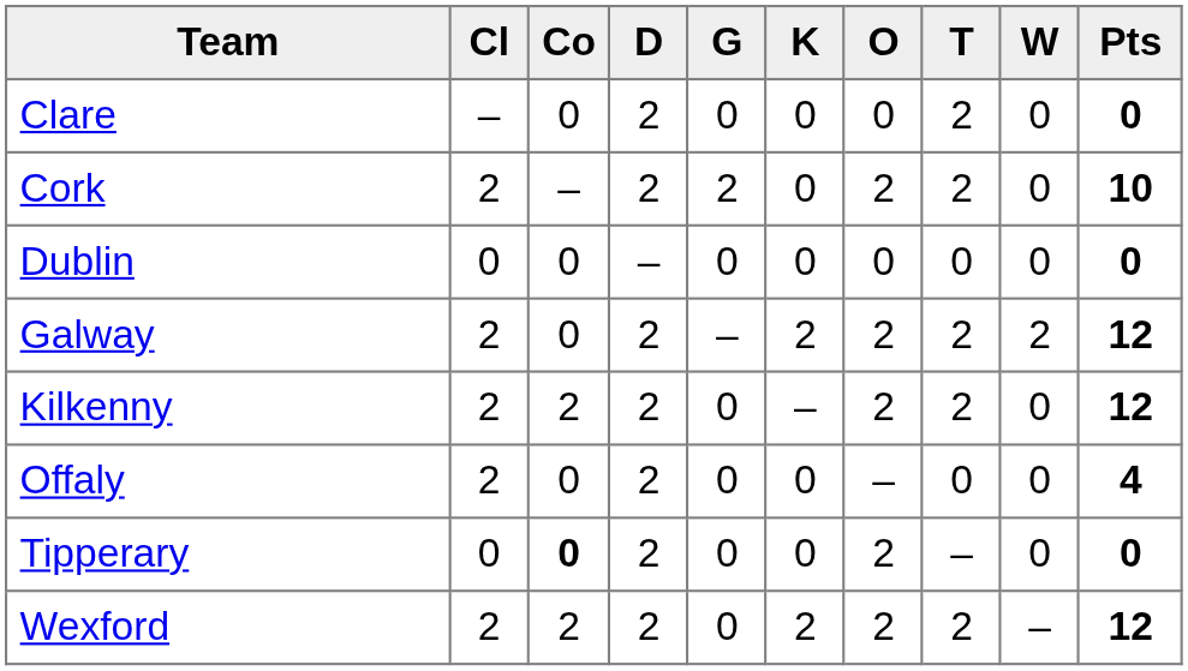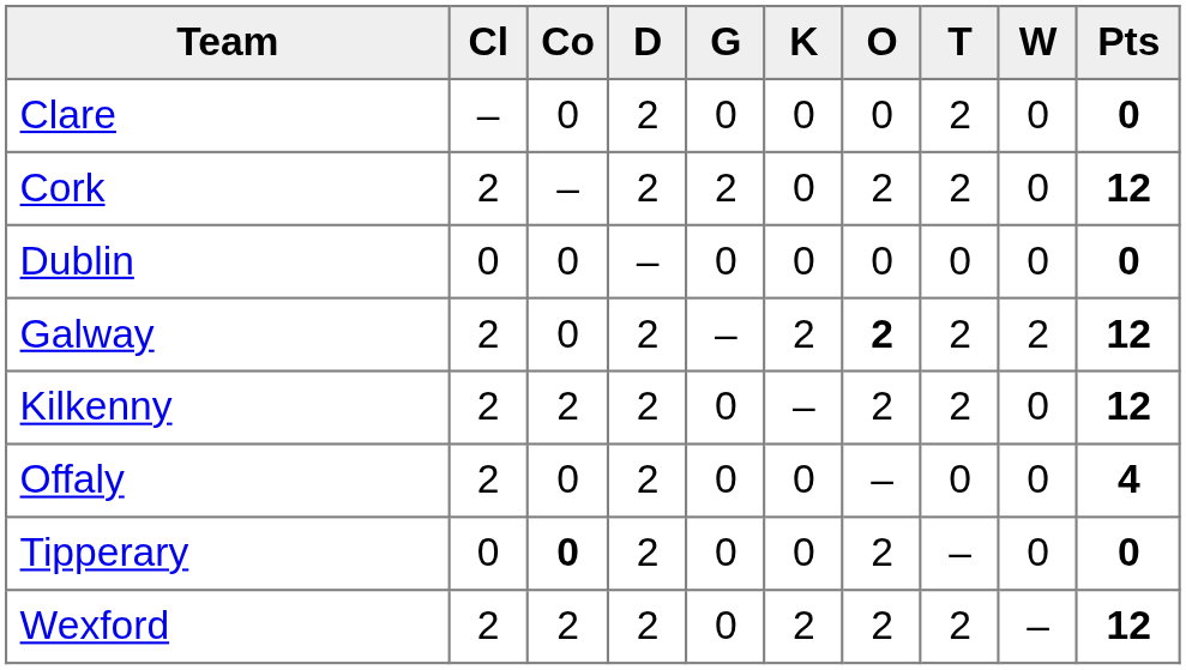 <table style=border-collapse:collapse border=1 cellspacing=0 cellpadding=5>
 <tr align=center bgcolor=#efefef>
 <th width=165>Team</th>
 <th width=20>Cl</th>
 <th width=20>Co</th>
 <th width=20>D</th>
 <th width=20>G</th>
 <th width=20>K</th>
 <th width=20>O</th>
 <th width=20>T</th>
 <th width=20>W</th>
 <th width=30>Pts</th>
 </tr>
 <tr align=center style="background:#FFFFFF;">
 <td style="text-align:left;"><a href='#'>Clare</a></td>
 <td>–</td>
 <td>0</td>
 <td>2</td>
 <td>0</td>
 <td>0</td>
 <td>0</td>
 <td>2</td>
 <td>0</td>
 <td><strong>0</strong></td>
 </tr>
 <tr align=center style="background:#FFFFFF;">
 <td style="text-align:left;"><a href='#'>Cork</a></td>
 <td>2</td>
 <td>–</td>
 <td>2</td>
 <td>2</td>
 <td>0</td>
 <td>2</td>
 <td>2</td>
 <td>0</td>
-<td><strong>10</strong></td>
+<td><strong>12</strong></td>
 </tr>
 <tr align=center style="background:#FFFFFF;">
 <td style="text-align:left;"><a href='#'>Dublin</a></td>
 <td>0</td>
 <td>0</td>
 <td>–</td>
 <td>0</td>
 <td>0</td>
 <td>0</td>
 <td>0</td>
 <td>0</td>
 <td><strong>0</strong></td>
 </tr>
 <tr align=center style="background:#FFFFFF;">
 <td style="text-align:left;"><a href='#'>Galway</a></td>
 <td>2</td>
 <td>0</td>
 <td>2</td>
 <td>–</td>
 <td>2</td>
-<td>2</td>
+<td><strong>2</strong></td>
 <td>2</td>
 <td>2</td>
 <td><strong>12</strong></td>
 </tr>
 <tr align=center style="background:#FFFFFF;">
 <td style="text-align:left;"><a href='#'>Kilkenny</a></td>
 <td>2</td>
 <td>2</td>
 <td>2</td>
 <td>0</td>
 <td>–</td>
 <td>2</td>
 <td>2</td>
 <td>0</td>
 <td><strong>12</strong></td>
 </tr>
 <tr align=center style="background:#FFFFFF;">
 <td style="text-align:left;"><a href='#'>Offaly</a></td>
 <td>2</td>
 <td>0</td>
 <td>2</td>
 <td>0</td>
 <td>0</td>
 <td>–</td>
 <td>0</td>
 <td>0</td>
 <td><strong>4</strong></td>
 </tr>
 <tr align=center style="background:#FFFFFF;">
 <td style="text-align:left;"><a href='#'>Tipperary</a></td>
 <td>0</td>
 <td><strong>0</strong></td>
 <td>2</td>
 <td>0</td>
 <td>0</td>
 <td>2</td>
 <td>–</td>
 <td>0</td>
 <td><strong>0</strong></td>
 </tr>
 <tr align=center style="background:#FFFFFF;">
 <td style="text-align:left;"><a href='#'>Wexford</a></td>
 <td>2</td>
 <td>2</td>
 <td>2</td>
 <td>0</td>
 <td>2</td>
 <td>2</td>
 <td>2</td>
 <td>–</td>
 <td><strong>12</strong></td>
 </tr>
 </table>
